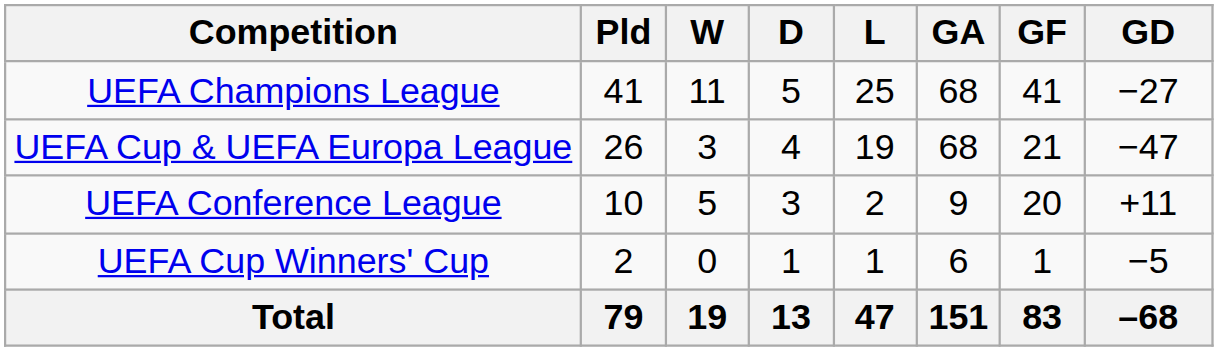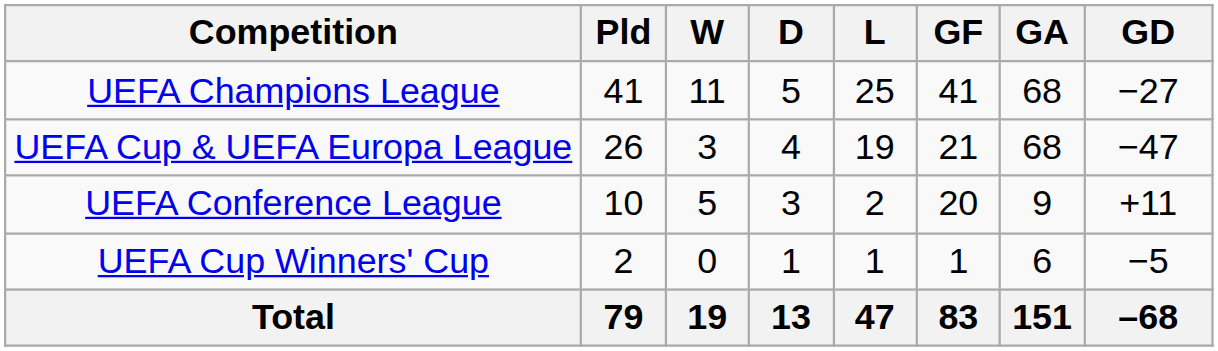 <table class="wikitable sortable" style="text-align:center;">
 <tr>
 <th width="250">Competition</th>
 <th width="30">Pld</th>
 <th width="30">W</th>
 <th width="30">D</th>
 <th width="30">L</th>
+<th width="30">GF</th>
 <th width="30">GA</th>
-<th width="30">GF</th>
 <th width="50">GD</th>
 </tr>
 <tr>
 <td><a href='#'>UEFA Champions League</a></td>
 <td>41</td>
 <td>11</td>
 <td>5</td>
 <td>25</td>
+<td>41</td>
 <td>68</td>
-<td>41</td>
 <td>−27</td>
 </tr>
 <tr>
 <td><a href='#'>UEFA Cup & UEFA Europa League</a></td>
 <td>26</td>
 <td>3</td>
 <td>4</td>
 <td>19</td>
+<td>21</td>
 <td>68</td>
-<td>21</td>
 <td>−47</td>
 </tr>
 <tr>
 <td><a href='#'>UEFA Conference League</a></td>
 <td>10</td>
 <td>5</td>
 <td>3</td>
 <td>2</td>
+<td>20</td>
 <td>9</td>
-<td>20</td>
 <td>+11</td>
 </tr>
 <tr>
 <td><a href='#'>UEFA Cup Winners' Cup</a></td>
 <td>2</td>
 <td>0</td>
 <td>1</td>
 <td>1</td>
+<td>1</td>
 <td>6</td>
-<td>1</td>
 <td>−5</td>
 </tr>
 <tr class="sort-bottom">
 <th>Total</th>
 <th>79</th>
 <th>19</th>
 <th>13</th>
 <th>47</th>
+<th>83</th>
 <th>151</th>
-<th>83</th>
 <th>–68</th>
 </tr>
 </table>
